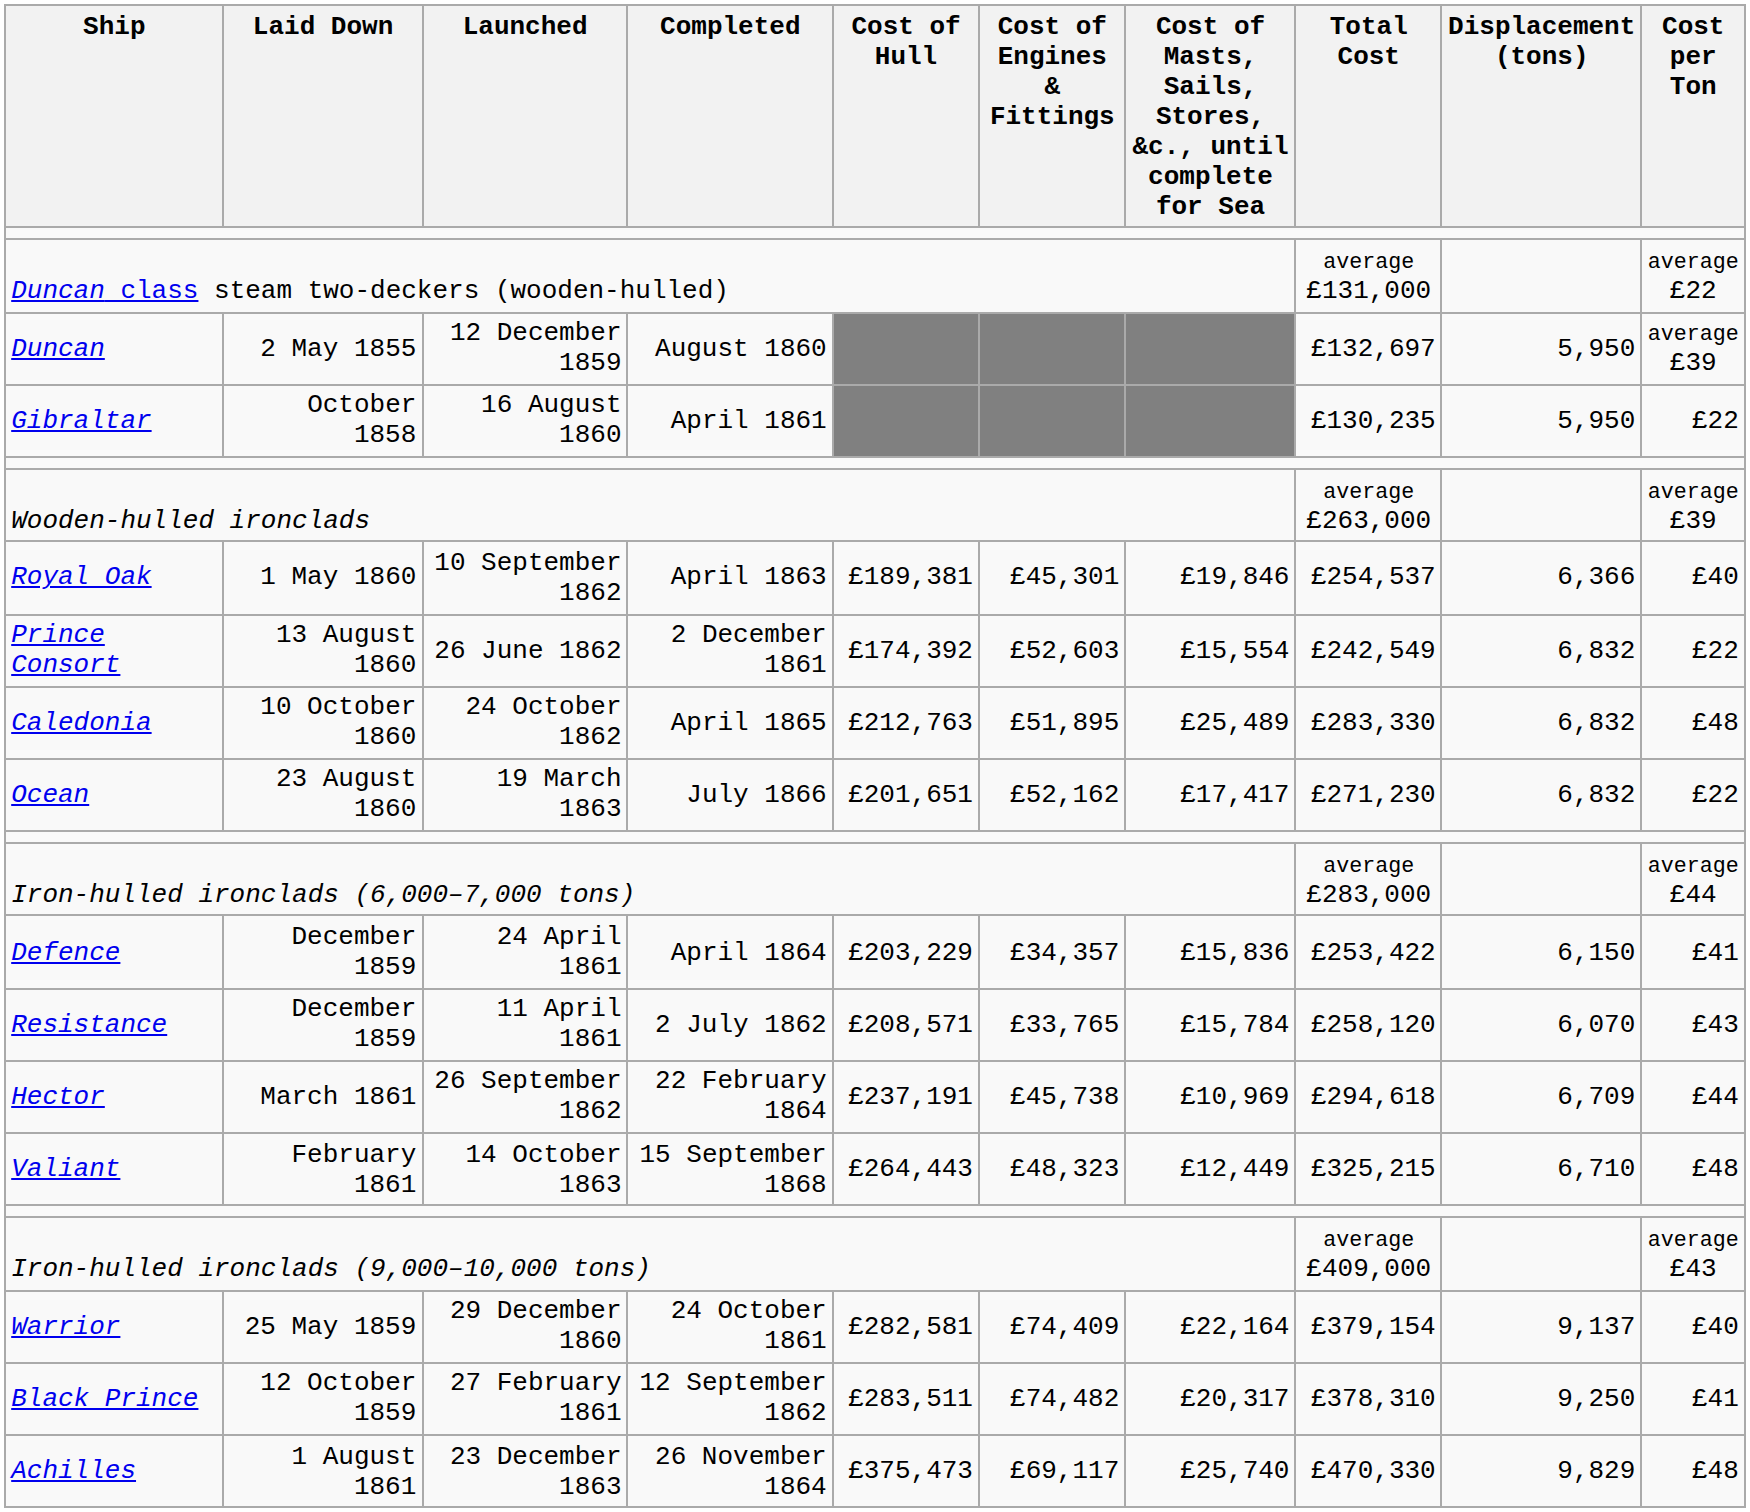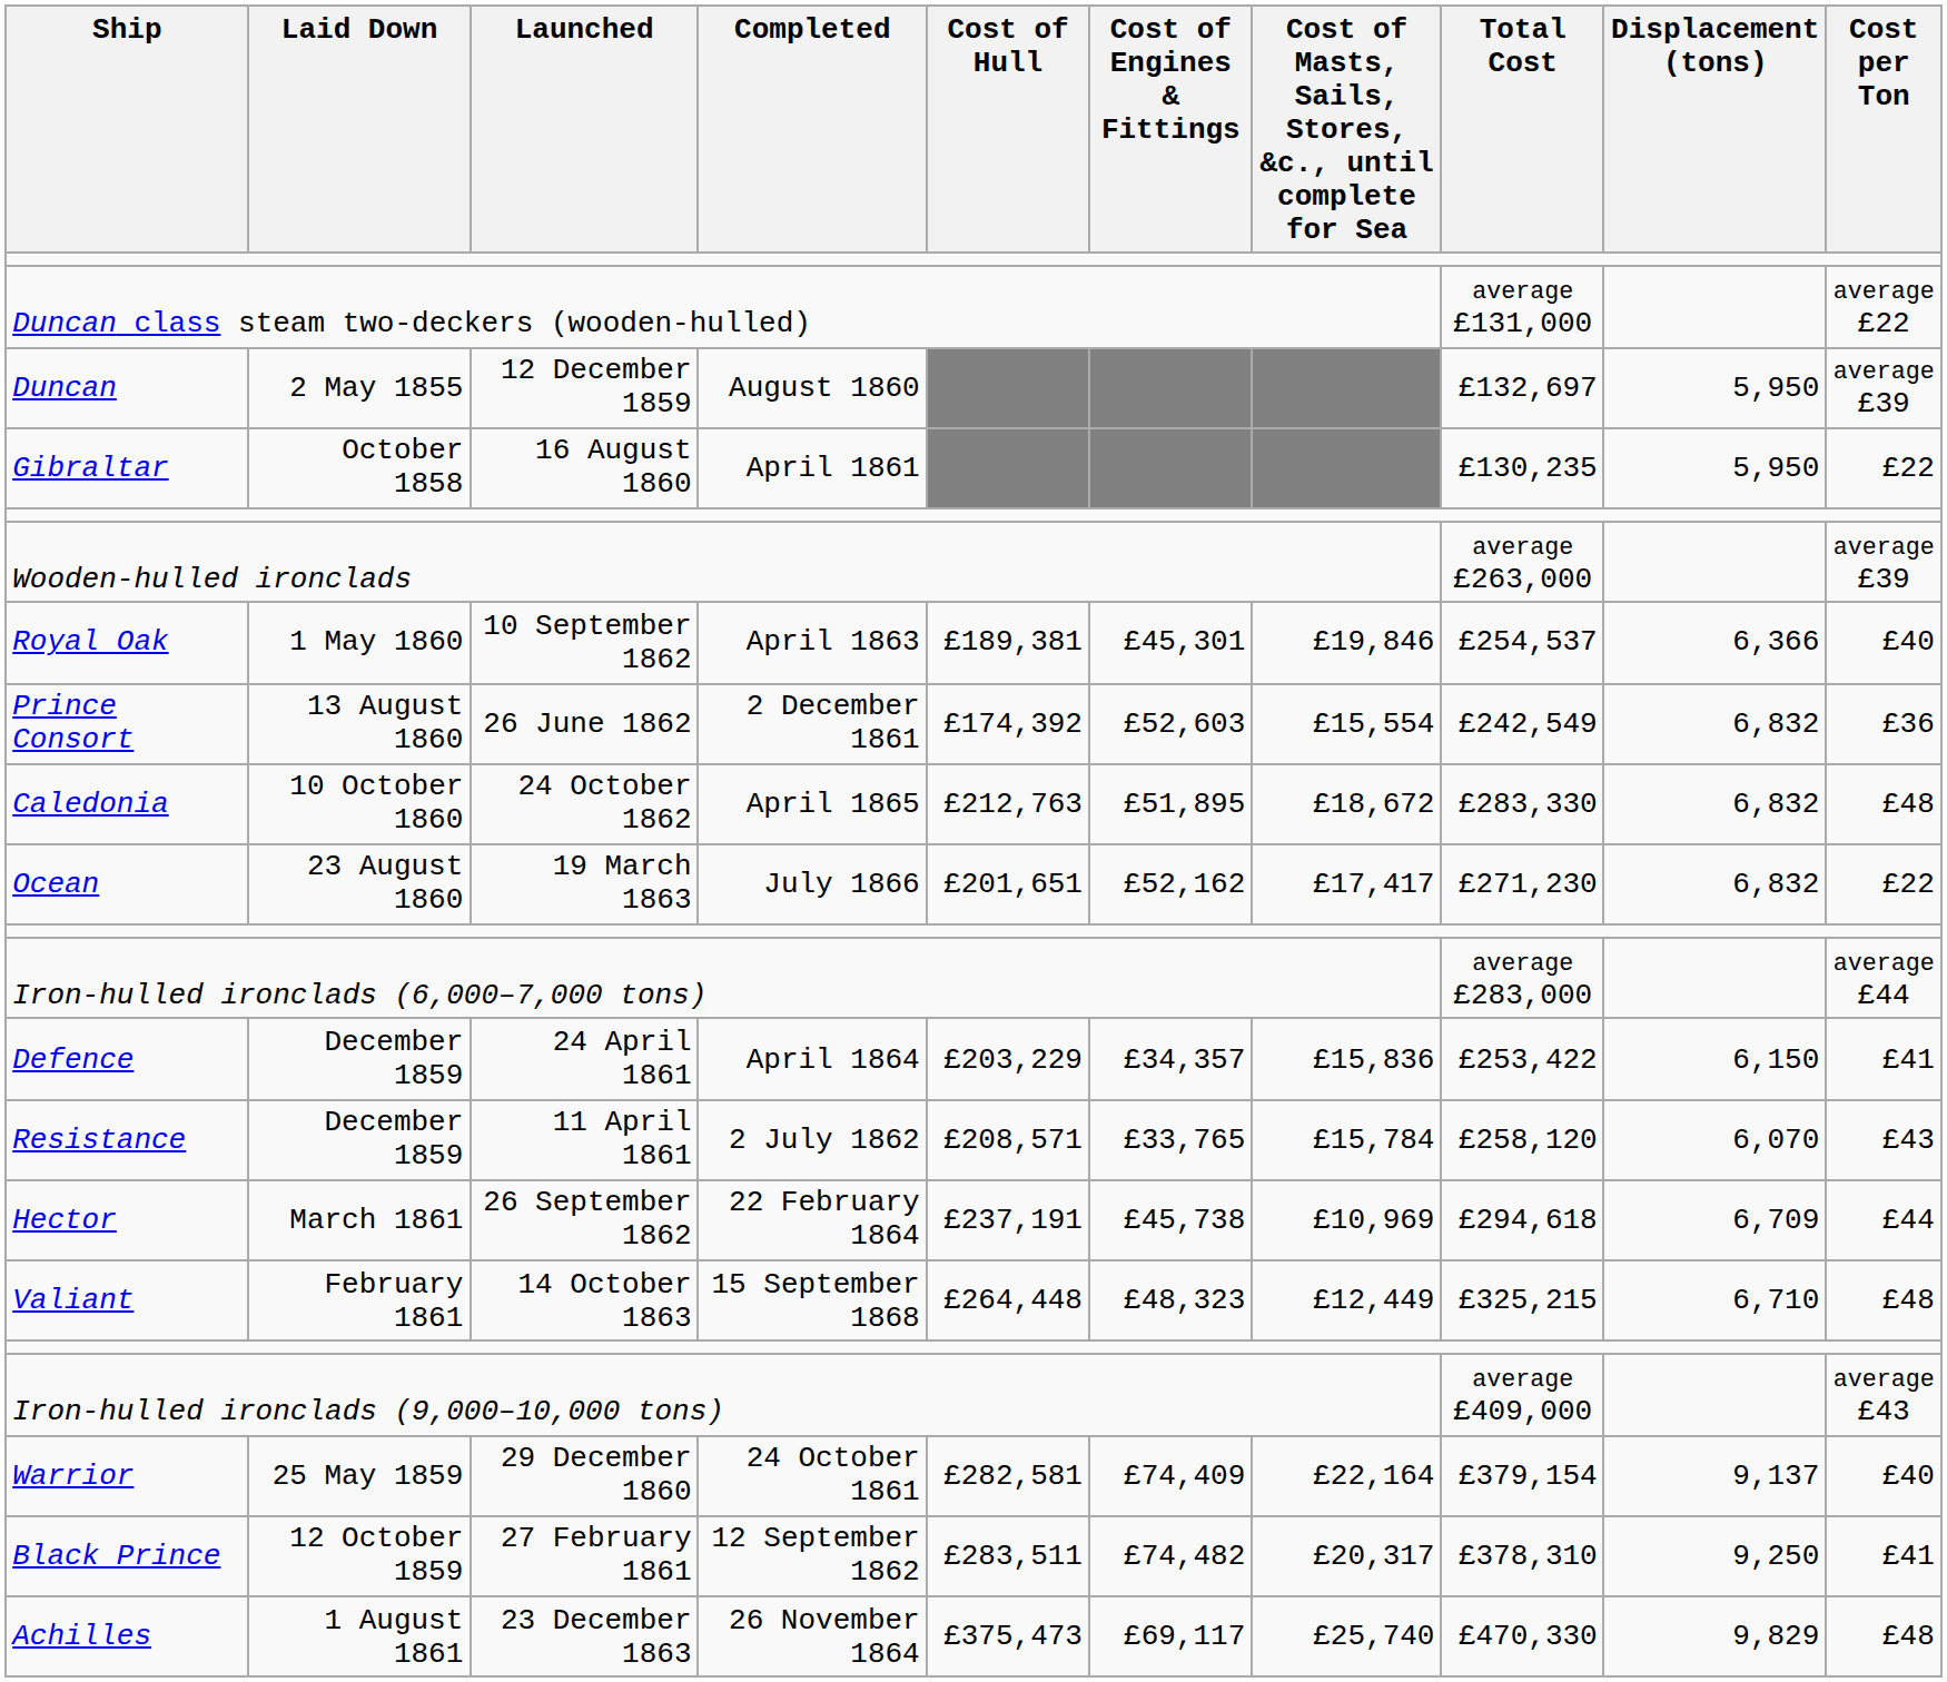 <table class="wikitable">
 <tr>
 </tr>
 <tr style="vertical-align:top;">
 <th width="120">Ship</th>
 <th width="114">Laid Down</th>
 <th width="114">Launched</th>
 <th width="114">Completed</th>
 <th width="70">Cost of Hull</th>
 <th width="70">Cost of Engines & Fittings</th>
 <th width="90">Cost of Masts, Sails, Stores, &c., until complete for Sea</th>
 <th width="70">Total Cost</th>
 <th width="60">Displacement (tons)</th>
 <th width="40">Cost per Ton</th>
 </tr>
 <tr>
 <td colspan="10" weight = "1"></td>
 </tr>
 <tr style="vertical-align:bottom;">
 <td colspan="7"  style="text-align:left;"><a href='#'><em>Duncan</em> class</a> steam two-deckers (wooden-hulled)</td>
 <td style="text-align:center;"><small>average </small> £131,000</td>
 <td></td>
 <td style="text-align:center;"><small>average </small> £22</td>
 </tr>
 <tr>
 <td><a href='#'><em>Duncan</em></a></td>
 <td style="text-align:right;">2 May 1855</td>
 <td style="text-align:right;">12 December 1859</td>
 <td style="text-align:right;">August 1860</td>
 <td style="background:grey"></td>
 <td style="background:grey"></td>
 <td style="background:grey"></td>
 <td style="text-align:right;">£132,697</td>
 <td style="text-align:right;">5,950</td>
 <td style="text-align:center;"><small>average </small> £39</td>
 </tr>
 <tr>
 <td><a href='#'><em>Gibraltar</em></a></td>
 <td style="text-align:right;">October 1858</td>
 <td style="text-align:right;">16 August 1860</td>
 <td style="text-align:right;">April 1861</td>
 <td style="background:grey"></td>
 <td style="background:grey"></td>
 <td style="background:grey"></td>
 <td style="text-align:right;">£130,235</td>
 <td style="text-align:right;">5,950</td>
 <td style="text-align:right;">£22</td>
 </tr>
 <tr>
 <td colspan="10" weight = "1"></td>
 </tr>
 <tr style="vertical-align:bottom;">
 <td colspan="7"  style="text-align:left;"><em>Wooden-hulled ironclads</em></td>
 <td style="text-align:center;"><small>average </small> £263,000</td>
 <td></td>
 <td style="text-align:center;"><small>average </small> £39</td>
 </tr>
 <tr>
 <td><a href='#'><em>Royal Oak</em></a></td>
 <td style="text-align:right;">1 May 1860</td>
 <td style="text-align:right;">10 September 1862</td>
 <td style="text-align:right;">April 1863</td>
 <td style="text-align:right;">£189,381</td>
 <td style="text-align:right;">£45,301</td>
 <td style="text-align:right;">£19,846</td>
 <td style="text-align:right;">£254,537</td>
 <td style="text-align:right;">6,366</td>
 <td style="text-align:right;">£40</td>
 </tr>
 <tr>
 <td><a href='#'><em>Prince Consort</em></a></td>
 <td style="text-align:right;">13 August 1860</td>
 <td style="text-align:right;">26 June 1862</td>
 <td style="text-align:right;">2 December 1861</td>
 <td style="text-align:right;">£174,392</td>
 <td style="text-align:right;">£52,603</td>
 <td style="text-align:right;">£15,554</td>
 <td style="text-align:right;">£242,549</td>
 <td style="text-align:right;">6,832</td>
-<td style="text-align:right;">£22</td>
+<td style="text-align:right;">£36</td>
 </tr>
 <tr>
 <td><a href='#'><em>Caledonia</em></a></td>
 <td style="text-align:right;">10 October 1860</td>
 <td style="text-align:right;">24 October 1862</td>
 <td style="text-align:right;">April 1865</td>
 <td style="text-align:right;">£212,763</td>
 <td style="text-align:right;">£51,895</td>
-<td style="text-align:right;">£25,489</td>
+<td style="text-align:right;">£18,672</td>
 <td style="text-align:right;">£283,330</td>
 <td style="text-align:right;">6,832</td>
 <td style="text-align:right;">£48</td>
 </tr>
 <tr>
 <td><a href='#'><em>Ocean</em></a></td>
 <td style="text-align:right;">23 August 1860</td>
 <td style="text-align:right;">19 March 1863</td>
 <td style="text-align:right;">July 1866</td>
 <td style="text-align:right;">£201,651</td>
 <td style="text-align:right;">£52,162</td>
 <td style="text-align:right;">£17,417</td>
 <td style="text-align:right;">£271,230</td>
 <td style="text-align:right;">6,832</td>
 <td style="text-align:right;">£22</td>
 </tr>
 <tr>
 <td colspan="10" weight = "1"></td>
 </tr>
 <tr style="vertical-align:bottom;">
 <td colspan="7"  style="text-align:left;"><em>Iron-hulled ironclads (6,000–7,000 tons)</em></td>
 <td style="text-align:center;"><small>average </small> £283,000</td>
 <td></td>
 <td style="text-align:center;"><small>average </small> £44</td>
 </tr>
 <tr>
 <td><a href='#'><em>Defence</em></a></td>
 <td style="text-align:right;">December 1859</td>
 <td style="text-align:right;">24 April 1861</td>
 <td style="text-align:right;">April 1864</td>
 <td style="text-align:right;">£203,229</td>
 <td style="text-align:right;">£34,357</td>
 <td style="text-align:right;">£15,836</td>
 <td style="text-align:right;">£253,422</td>
 <td style="text-align:right;">6,150</td>
 <td style="text-align:right;">£41</td>
 </tr>
 <tr>
 <td><a href='#'><em>Resistance</em></a></td>
 <td style="text-align:right;">December 1859</td>
 <td style="text-align:right;">11 April 1861</td>
 <td style="text-align:right;">2 July 1862</td>
 <td style="text-align:right;">£208,571</td>
 <td style="text-align:right;">£33,765</td>
 <td style="text-align:right;">£15,784</td>
 <td style="text-align:right;">£258,120</td>
 <td style="text-align:right;">6,070</td>
 <td style="text-align:right;">£43</td>
 </tr>
 <tr>
 <td><a href='#'><em>Hector</em></a></td>
 <td style="text-align:right;">March 1861</td>
 <td style="text-align:right;">26 September 1862</td>
 <td style="text-align:right;">22 February 1864</td>
 <td style="text-align:right;">£237,191</td>
 <td style="text-align:right;">£45,738</td>
 <td style="text-align:right;">£10,969</td>
 <td style="text-align:right;">£294,618</td>
 <td style="text-align:right;">6,709</td>
 <td style="text-align:right;">£44</td>
 </tr>
 <tr>
 <td><a href='#'><em>Valiant</em></a></td>
 <td style="text-align:right;">February 1861</td>
 <td style="text-align:right;">14 October 1863</td>
 <td style="text-align:right;">15 September 1868</td>
-<td style="text-align:right;">£264,443</td>
+<td style="text-align:right;">£264,448</td>
 <td style="text-align:right;">£48,323</td>
 <td style="text-align:right;">£12,449</td>
 <td style="text-align:right;">£325,215</td>
 <td style="text-align:right;">6,710</td>
 <td style="text-align:right;">£48</td>
 </tr>
 <tr>
 <td colspan="10" weight = "1"></td>
 </tr>
 <tr style="vertical-align:bottom;">
 <td colspan="7"  style="text-align:left;"><em>Iron-hulled ironclads (9,000–10,000 tons)</em></td>
 <td style="text-align:center;"><small>average </small>£409,000</td>
 <td></td>
 <td style="text-align:center;"><small>average </small>£43</td>
 </tr>
 <tr>
 <td><a href='#'><em>Warrior</em></a></td>
 <td style="text-align:right;">25 May 1859</td>
 <td style="text-align:right;">29 December 1860</td>
 <td style="text-align:right;">24 October 1861</td>
 <td style="text-align:right;">£282,581</td>
 <td style="text-align:right;">£74,409</td>
 <td style="text-align:right;">£22,164</td>
 <td style="text-align:right;">£379,154</td>
 <td style="text-align:right;">9,137</td>
 <td style="text-align:right;">£40</td>
 </tr>
 <tr>
 <td><a href='#'><em>Black Prince</em></a></td>
 <td style="text-align:right;">12 October 1859</td>
 <td style="text-align:right;">27 February 1861</td>
 <td style="text-align:right;">12 September 1862</td>
 <td style="text-align:right;">£283,511</td>
 <td style="text-align:right;">£74,482</td>
 <td style="text-align:right;">£20,317</td>
 <td style="text-align:right;">£378,310</td>
 <td style="text-align:right;">9,250</td>
 <td style="text-align:right;">£41</td>
 </tr>
 <tr>
 <td><a href='#'><em>Achilles</em></a></td>
 <td style="text-align:right;">1 August 1861</td>
 <td style="text-align:right;">23 December 1863</td>
 <td style="text-align:right;">26 November 1864</td>
 <td style="text-align:right;">£375,473</td>
 <td style="text-align:right;">£69,117</td>
 <td style="text-align:right;">£25,740</td>
 <td style="text-align:right;">£470,330</td>
 <td style="text-align:right;">9,829</td>
 <td style="text-align:right;">£48</td>
 </tr>
 </table>
